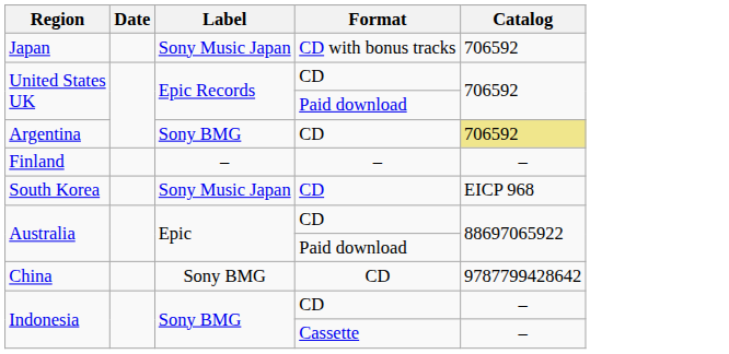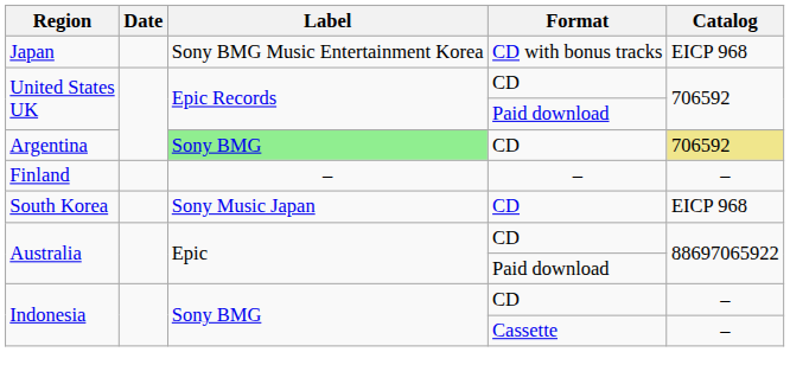 <table class="wikitable">
 <tr>
 <th>Region</th>
 <th>Date</th>
 <th>Label</th>
 <th>Format</th>
 <th>Catalog</th>
 </tr>
 <tr>
 <td><a href='#'>Japan</a></td>
 <td></td>
-<td><a href='#'>Sony Music Japan</a></td>
+<td>Sony BMG Music Entertainment Korea</td>
 <td><a href='#'>CD</a> with bonus tracks</td>
-<td>706592</td>
+<td>EICP 968</td>
 </tr>
 <tr>
 <td rowspan=2><a href='#'>United States</a><br> <a href='#'>UK</a></td>
 <td rowspan=3></td>
 <td rowspan=2><a href='#'>Epic Records</a></td>
 <td>CD</td>
 <td rowspan=2>706592</td>
 </tr>
 <tr>
 <td><a href='#'>Paid download</a></td>
 </tr>
 <tr>
 <td><a href='#'>Argentina</a></td>
-<td><a href='#'>Sony BMG</a></td>
+<td style="background: lightgreen;"><a href='#'>Sony BMG</a></td>
 <td>CD</td>
 <td style="background: khaki;">706592</td>
 </tr>
 <tr>
 <td><a href='#'>Finland</a></td>
 <td></td>
 <td align=center>–</td>
 <td align=center>–</td>
 <td align=center>–</td>
 </tr>
 <tr>
 <td><a href='#'>South Korea</a></td>
 <td></td>
 <td><a href='#'>Sony Music Japan</a></td>
 <td><a href='#'>CD</a></td>
 <td>EICP 968</td>
 </tr>
 <tr>
 <td rowspan=2><a href='#'>Australia</a></td>
 <td rowspan=2></td>
 <td rowspan=2>Epic</td>
 <td>CD</td>
 <td rowspan=2>88697065922</td>
 </tr>
 <tr>
 <td>Paid download</td>
 </tr>
 <tr>
-<td><a href='#'>China</a></td>
-<td></td>
-<td align=center>Sony BMG</td>
-<td align=center>CD</td>
-<td align=center>9787799428642</td>
-</tr>
-<tr>
 <td rowspan=2><a href='#'>Indonesia</a></td>
 <td rowspan=2></td>
 <td rowspan=2><a href='#'>Sony BMG</a></td>
 <td>CD</td>
 <td align=center>–</td>
 </tr>
 <tr>
 <td><a href='#'>Cassette</a></td>
 <td align=center>–</td>
 </tr>
 </table>
